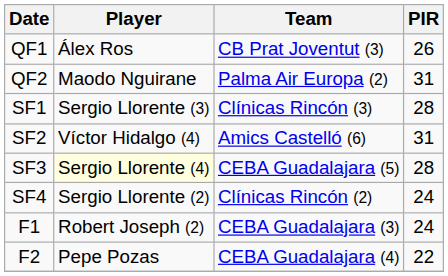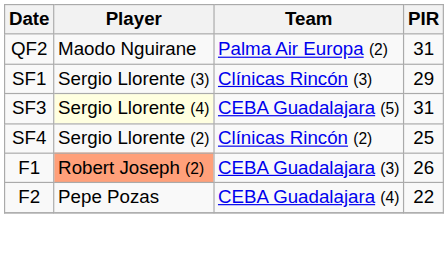 <table class="wikitable sortable" style="text-align: center;">
 <tr>
 <th align="center">Date</th>
 <th align="center">Player</th>
 <th align="center">Team</th>
 <th align="center">PIR</th>
-</tr>
-<tr>
-<td>QF1</td>
-<td align="left"> Álex Ros</td>
-<td align="left"><a href='#'>CB Prat Joventut</a> <small>(3)</small></td>
-<td>26</td>
 </tr>
 <tr>
 <td>QF2</td>
 <td align="left"> Maodo Nguirane</td>
 <td align="left"><a href='#'>Palma Air Europa</a> <small>(2)</small></td>
 <td>31</td>
 </tr>
 <tr>
 <td>SF1</td>
 <td align="left"> Sergio Llorente <small>(3)</small></td>
 <td align="left"><a href='#'>Clínicas Rincón</a> <small>(3)</small></td>
-<td>28</td>
-</tr>
-<tr>
-<td>SF2</td>
-<td align="left"> Víctor Hidalgo <small>(4)</small></td>
-<td align="left"><a href='#'>Amics Castelló</a> <small>(6)</small></td>
-<td>31</td>
+<td>29</td>
 </tr>
 <tr>
 <td>SF3</td>
 <td align="left" style="background: lightyellow;"> Sergio Llorente <small>(4)</small></td>
 <td align="left"><a href='#'>CEBA Guadalajara</a> <small>(5)</small></td>
-<td>28</td>
+<td>31</td>
 </tr>
 <tr>
 <td>SF4</td>
 <td align="left"> Sergio Llorente <small>(2)</small></td>
 <td align="left"><a href='#'>Clínicas Rincón</a> <small>(2)</small></td>
-<td>24</td>
+<td>25</td>
 </tr>
 <tr>
 <td>F1</td>
-<td align="left"> Robert Joseph <small>(2)</small></td>
+<td align="left" style="background: lightsalmon;"> Robert Joseph <small>(2)</small></td>
 <td align="left"><a href='#'>CEBA Guadalajara</a> <small>(3)</small></td>
-<td>24</td>
+<td>26</td>
 </tr>
 <tr>
 <td>F2</td>
 <td align="left"> Pepe Pozas</td>
 <td align="left"><a href='#'>CEBA Guadalajara</a> <small>(4)</small></td>
 <td>22</td>
 </tr>
 <tr>
 </tr>
 </table>
